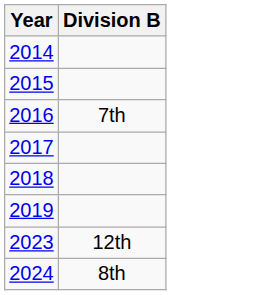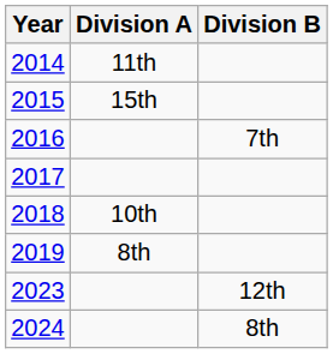 <table class="wikitable" style="text-align:center">
 <tr>
 <th>Year</th>
+<th>Division A</th>
 <th>Division B</th>
 </tr>
 <tr>
 <td><a href='#'>2014</a></td>
+<td>11th</td>
 <td></td>
 </tr>
 <tr>
 <td><a href='#'>2015</a></td>
+<td>15th</td>
 <td></td>
 </tr>
 <tr>
 <td><a href='#'>2016</a></td>
+<td></td>
 <td>7th</td>
 </tr>
 <tr>
 <td><a href='#'>2017</a></td>
 <td></td>
+<td></td>
 </tr>
 <tr>
 <td><a href='#'>2018</a></td>
+<td>10th</td>
 <td></td>
 </tr>
 <tr>
 <td><a href='#'>2019</a></td>
+<td>8th</td>
 <td></td>
 </tr>
 <tr>
 <td><a href='#'>2023</a></td>
+<td></td>
 <td>12th</td>
 </tr>
 <tr>
 <td><a href='#'>2024</a></td>
+<td></td>
 <td>8th</td>
 </tr>
 </table>
